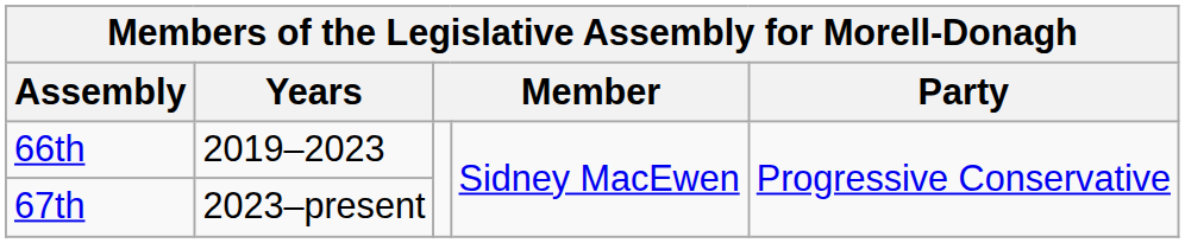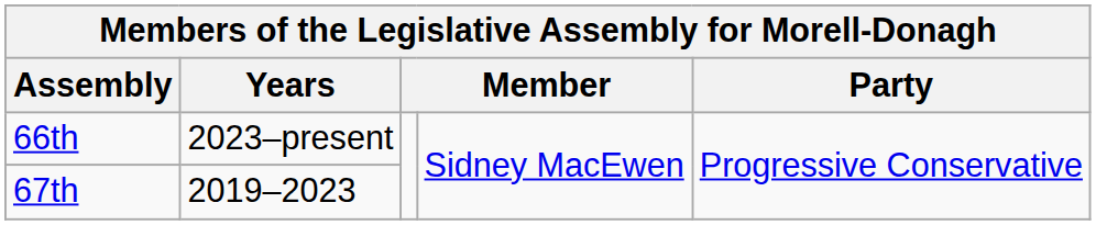 <table class="wikitable" align=centre>
 <tr>
 <th colspan=5>Members of the Legislative Assembly for Morell-Donagh</th>
 </tr>
 <tr>
 <th>Assembly</th>
 <th>Years</th>
 <th colspan="2">Member</th>
 <th>Party</th>
 </tr>
 <tr>
 <td><a href='#'>66th</a></td>
-<td>2019–2023</td>
+<td>2023–present</td>
 <td rowspan=2 ></td>
 <td rowspan=2><a href='#'>Sidney MacEwen</a></td>
 <td rowspan=2><a href='#'>Progressive Conservative</a></td>
 </tr>
 <tr>
 <td><a href='#'>67th</a></td>
-<td>2023–present</td>
+<td>2019–2023</td>
 </tr>
 </table>
